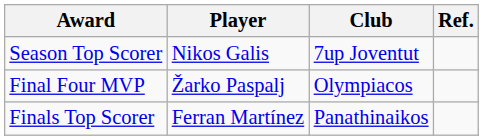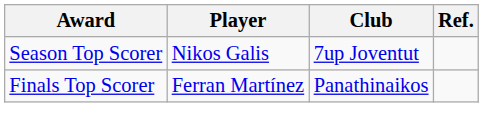 <table class="wikitable sortable">
 <tr>
 <th>Award</th>
 <th>Player</th>
 <th>Club</th>
 <th>Ref.</th>
 </tr>
 <tr>
 <td><a href='#'>Season Top Scorer</a></td>
 <td> <a href='#'>Nikos Galis</a></td>
 <td> <a href='#'>7up Joventut</a></td>
 <td></td>
 </tr>
 <tr>
-<td><a href='#'>Final Four MVP</a></td>
-<td> <a href='#'>Žarko Paspalj</a></td>
-<td> <a href='#'>Olympiacos</a></td>
-<td></td>
-</tr>
-<tr>
 <td><a href='#'>Finals Top Scorer</a></td>
 <td> <a href='#'>Ferran Martínez</a></td>
 <td> <a href='#'>Panathinaikos</a></td>
 <td></td>
 </tr>
 </table>
